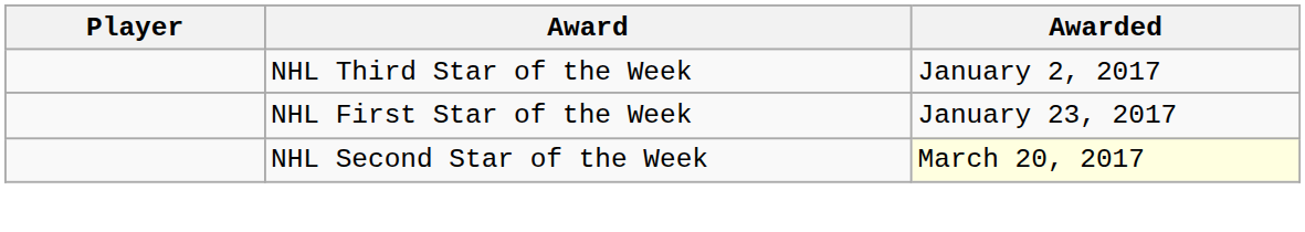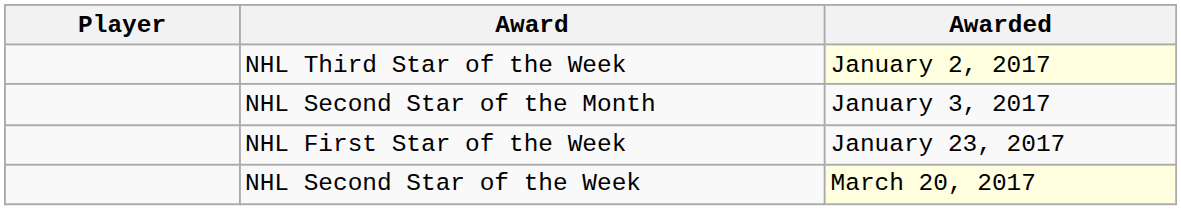 <table class="wikitable sortable" style="width:100%;">
 <tr>
 <th style="width:20%;">Player</th>
 <th style="width:50%;">Award</th>
 <th style="width:30%;" data-sort-type="date">Awarded</th>
 </tr>
 <tr>
 <td></td>
 <td>NHL Third Star of the Week</td>
-<td>January 2, 2017</td>
+<td style="background: lightyellow;">January 2, 2017</td>
+</tr>
+<tr>
+<td></td>
+<td>NHL Second Star of the Month</td>
+<td>January 3, 2017</td>
 </tr>
 <tr>
 <td></td>
 <td>NHL First Star of the Week</td>
 <td>January 23, 2017</td>
 </tr>
 <tr>
 <td></td>
 <td>NHL Second Star of the Week</td>
 <td style="background: lightyellow;">March 20, 2017</td>
 </tr>
 </table>
